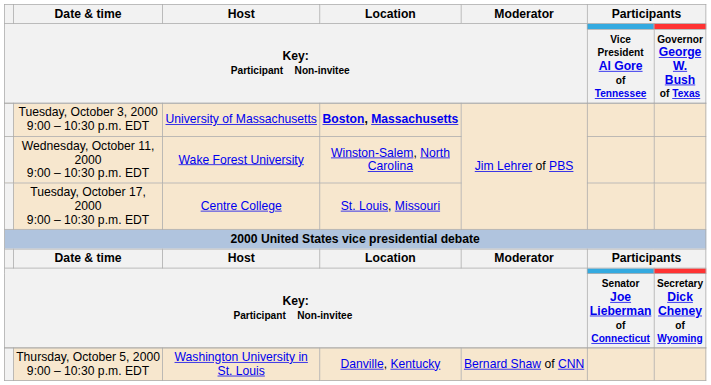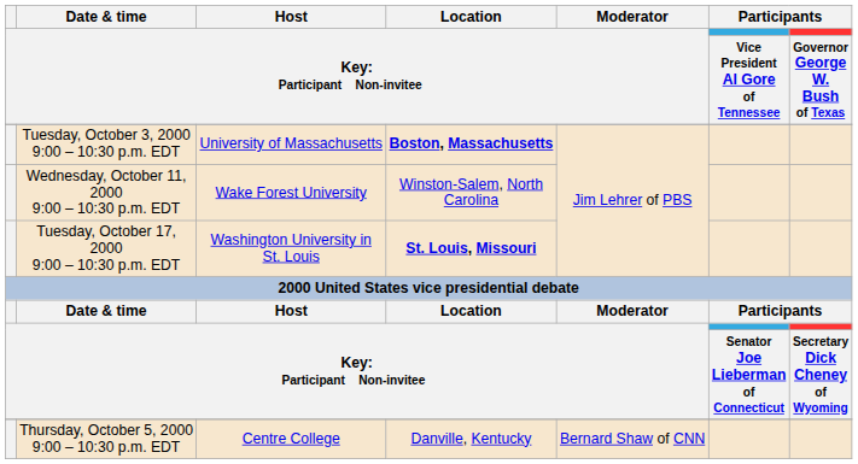 <table class="wikitable">
 <tr>
 <th style="white-space:nowrap;"> </th>
 <th>Date & time</th>
 <th>Host</th>
 <th>Location</th>
 <th>Moderator</th>
 <th colspan="11" scope="col">Participants</th>
 </tr>
 <tr>
 <th colspan="5" rowspan="2">Key:<br> <small>Participant  </small>   <small>Non-invitee   </small> </th>
 <th scope="col" style="width:10em; background: #34AAE0;"><small><a href='#'></a></small></th>
 <th scope="col" style="width:10em; background: #FF3333;"><small><a href='#'></a></small></th>
 </tr>
 <tr>
 <th><small>Vice President</small><br><a href='#'>Al Gore</a><br><small>of <a href='#'>Tennessee</a></small></th>
 <th><small>Governor</small><br><a href='#'>George W. Bush</a><br><small>of <a href='#'>Texas</a></small></th>
 </tr>
 <tr>
 </tr>
 <tr bgcolor="#F7E7CE">
 <th></th>
 <td style="white-space:nowrap; text-align: center;">Tuesday, October 3, 2000<br>9:00 – 10:30 p.m. EDT</td>
 <td style="white-space:nowrap; text-align: center;"><a href='#'>University of Massachusetts</a></td>
 <td style="white-space:nowrap; text-align: center;"><strong><a href='#'>Boston</a>, <a href='#'>Massachusetts</a></strong></td>
 <td rowspan="3" style="white-space:nowrap; text-align: center;"><a href='#'>Jim Lehrer</a> of <a href='#'>PBS</a></td>
 <td></td>
 <td></td>
 </tr>
 <tr bgcolor="#F7E7CE">
 <th></th>
 <td style="text-align: center;">Wednesday, October 11, 2000<br>9:00 – 10:30 p.m. EDT</td>
 <td style="text-align: center;"><a href='#'>Wake Forest University</a></td>
 <td style="text-align: center;"><a href='#'>Winston-Salem</a>, <a href='#'>North Carolina</a></td>
 <td></td>
 <td></td>
 </tr>
 <tr bgcolor="#F7E7CE">
 <th></th>
 <td style="text-align: center;">Tuesday, October 17, 2000<br>9:00 – 10:30 p.m. EDT</td>
-<td style="white-space:nowrap; text-align: center;"><a href='#'>Centre College</a></td>
-<td style="text-align: center;"><a href='#'>St. Louis</a>, <a href='#'>Missouri</a></td>
+<td style="text-align: center;"><a href='#'>Washington University in St. Louis</a></td>
+<td style="text-align: center;"><strong><a href='#'>St. Louis</a>, <a href='#'>Missouri</a></strong></td>
 <td></td>
 <td></td>
 </tr>
 <tr>
 <th colspan="16" style="background:#B0C4DE">2000 United States vice presidential debate</th>
 </tr>
 <tr>
 <th style="white-space:nowrap;"> </th>
 <th>Date & time</th>
 <th>Host</th>
 <th>Location</th>
 <th>Moderator</th>
 <th colspan="10" scope="col">Participants</th>
 </tr>
 <tr>
 <th colspan="5" rowspan="2">Key:<br> <small>Participant  </small>   <small>Non-invitee   </small></th>
 <th scope="col" style="width:10em; background: #34AAE0;"><small><a href='#'></a></small></th>
 <th scope="col" style="width:10em; background: #FF3333;"><small><a href='#'></a></small></th>
 </tr>
 <tr>
 <th><small>Senator</small><br><a href='#'>Joe Lieberman</a><br><small>of <a href='#'>Connecticut</a></small></th>
 <th><small>Secretary</small> <br><a href='#'>Dick Cheney</a><br><small>of <a href='#'>Wyoming</a></small></th>
 </tr>
 <tr>
 </tr>
 <tr bgcolor="#F7E7CE">
 <th></th>
 <td style="white-space:nowrap; text-align: center;">Thursday, October 5, 2000<br>9:00 – 10:30 p.m. EDT</td>
-<td style="text-align: center;"><a href='#'>Washington University in St. Louis</a></td>
+<td style="white-space:nowrap; text-align: center;"><a href='#'>Centre College</a></td>
 <td style="white-space:nowrap; text-align: center;"><a href='#'>Danville</a>, <a href='#'>Kentucky</a></td>
 <td style="white-space:nowrap; text-align: center;"><a href='#'>Bernard Shaw</a> of <a href='#'>CNN</a></td>
 <td></td>
 <td></td>
 </tr>
 </table>
